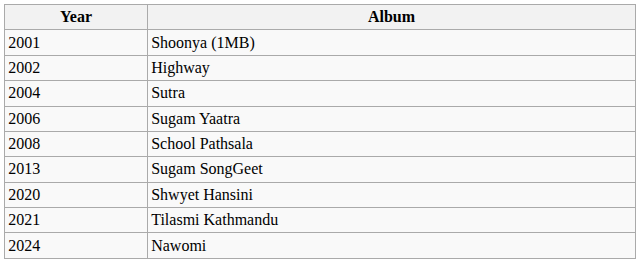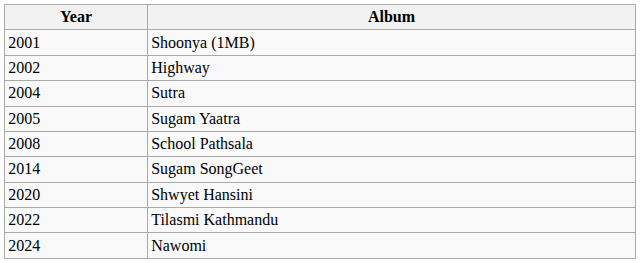 <table class="wikitable mw-collapsible " style="width:50%;">
 <tr>
 <th>Year</th>
 <th>Album</th>
 </tr>
 <tr>
 <td>2001</td>
 <td>Shoonya (1MB)</td>
 </tr>
 <tr>
 <td>2002</td>
 <td>Highway</td>
 </tr>
 <tr>
 <td>2004</td>
 <td>Sutra</td>
 </tr>
 <tr>
 </tr>
 <tr>
-<td>2006</td>
+<td>2005</td>
 <td>Sugam Yaatra</td>
 </tr>
 <tr>
 </tr>
 <tr>
 <td>2008</td>
 <td>School Pathsala</td>
 </tr>
 <tr>
 </tr>
 <tr>
-<td>2013</td>
+<td>2014</td>
 <td>Sugam SongGeet</td>
 </tr>
 <tr>
 </tr>
 <tr>
 <td>2020</td>
 <td>Shwyet Hansini</td>
 </tr>
 <tr>
 </tr>
 <tr>
-<td>2021</td>
+<td>2022</td>
 <td>Tilasmi Kathmandu</td>
 </tr>
 <tr>
 </tr>
 <tr>
 <td>2024</td>
 <td>Nawomi</td>
 </tr>
 <tr>
 </tr>
 </table>
